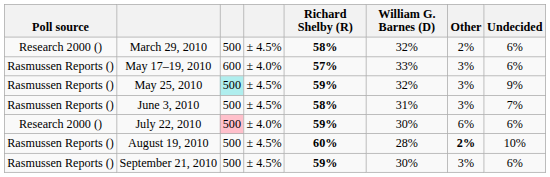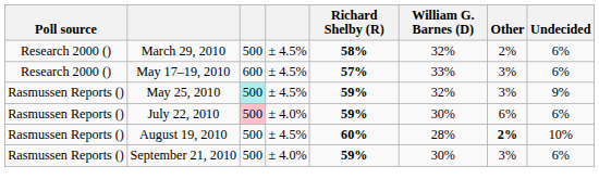 <table class="wikitable" style="text-align:center">
 <tr valign=bottom>
 <th>Poll source</th>
 <th></th>
 <th></th>
 <th></th>
 <th style="width:100px;">Richard<br>Shelby (R)</th>
 <th style="width:100px;">William G.<br>Barnes (D)</th>
 <th>Other</th>
 <th>Undecided</th>
 </tr>
 <tr>
 <td>Research 2000 ()</td>
 <td>March 29, 2010</td>
 <td>500</td>
 <td>± 4.5%</td>
 <td><strong>58%</strong></td>
 <td>32%</td>
 <td>2%</td>
 <td>6%</td>
 </tr>
 <tr>
-<td>Rasmussen Reports ()</td>
+<td>Research 2000 ()</td>
 <td>May 17–19, 2010</td>
 <td>600</td>
-<td>± 4.0%</td>
+<td>± 4.5%</td>
 <td><strong>57%</strong></td>
 <td>33%</td>
 <td>3%</td>
 <td>6%</td>
 </tr>
 <tr>
 <td>Rasmussen Reports ()</td>
 <td>May 25, 2010</td>
 <td style="background: paleturquoise;">500</td>
 <td>± 4.5%</td>
 <td><strong>59%</strong></td>
 <td>32%</td>
 <td>3%</td>
 <td>9%</td>
 </tr>
 <tr>
 <td>Rasmussen Reports ()</td>
-<td>June 3, 2010</td>
-<td>500</td>
-<td>± 4.5%</td>
-<td><strong>58%</strong></td>
-<td>31%</td>
-<td>3%</td>
-<td>7%</td>
-</tr>
-<tr>
-<td>Research 2000 ()</td>
 <td>July 22, 2010</td>
 <td style="background: pink;">500</td>
 <td>± 4.0%</td>
 <td><strong>59%</strong></td>
 <td>30%</td>
 <td>6%</td>
 <td>6%</td>
 </tr>
 <tr>
 <td>Rasmussen Reports ()</td>
 <td>August 19, 2010</td>
 <td>500</td>
 <td>± 4.5%</td>
 <td><strong>60%</strong></td>
 <td>28%</td>
 <td><strong>2%</strong></td>
 <td>10%</td>
 </tr>
 <tr>
 <td>Rasmussen Reports ()</td>
 <td>September 21, 2010</td>
 <td>500</td>
-<td>± 4.5%</td>
+<td>± 4.0%</td>
 <td><strong>59%</strong></td>
 <td>30%</td>
 <td>3%</td>
 <td>6%</td>
 </tr>
 </table>
